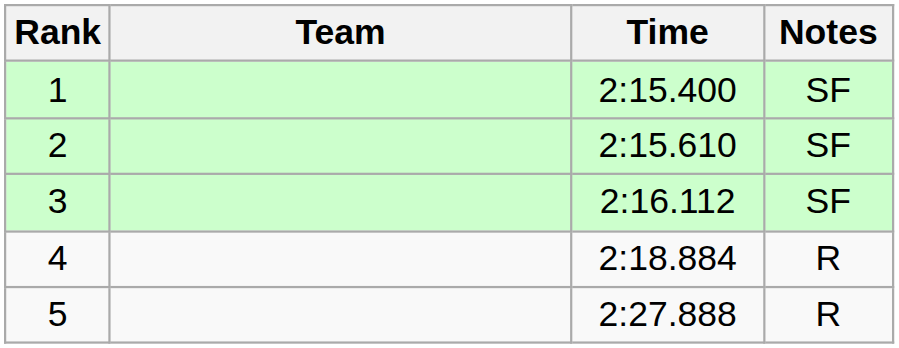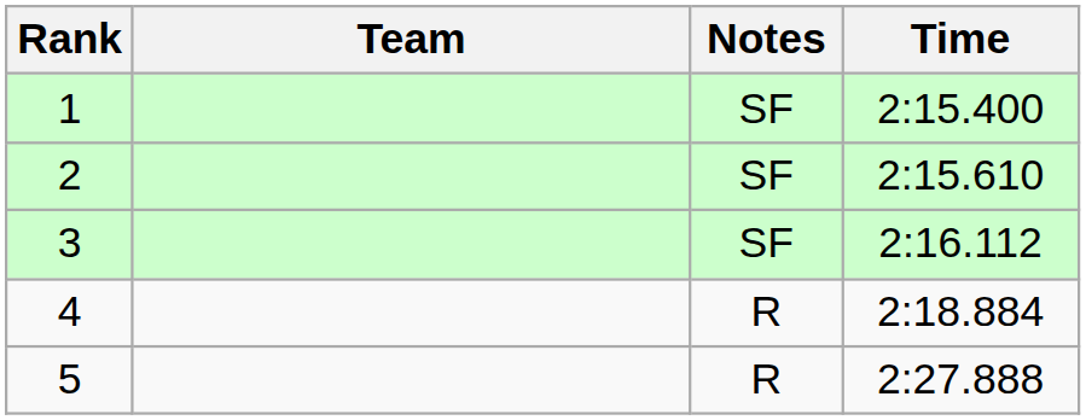 <table class=wikitable style="text-align:center">
 <tr>
 <th width=40>Rank</th>
 <th width=200>Team</th>
+<th width=50>Notes</th>
 <th width=80>Time</th>
-<th width=50>Notes</th>
 </tr>
 <tr bgcolor="#ccffcc">
 <td>1</td>
 <td align=left></td>
+<td>SF</td>
 <td>2:15.400</td>
-<td>SF</td>
 </tr>
 <tr bgcolor="#ccffcc">
 <td>2</td>
 <td align=left></td>
+<td>SF</td>
 <td>2:15.610</td>
-<td>SF</td>
 </tr>
 <tr bgcolor="#ccffcc">
 <td>3</td>
 <td align=left></td>
+<td>SF</td>
 <td>2:16.112</td>
-<td>SF</td>
 </tr>
 <tr>
 <td>4</td>
 <td align=left></td>
+<td>R</td>
 <td>2:18.884</td>
-<td>R</td>
 </tr>
 <tr>
 <td>5</td>
 <td align=left></td>
+<td>R</td>
 <td>2:27.888</td>
-<td>R</td>
 </tr>
 </table>
